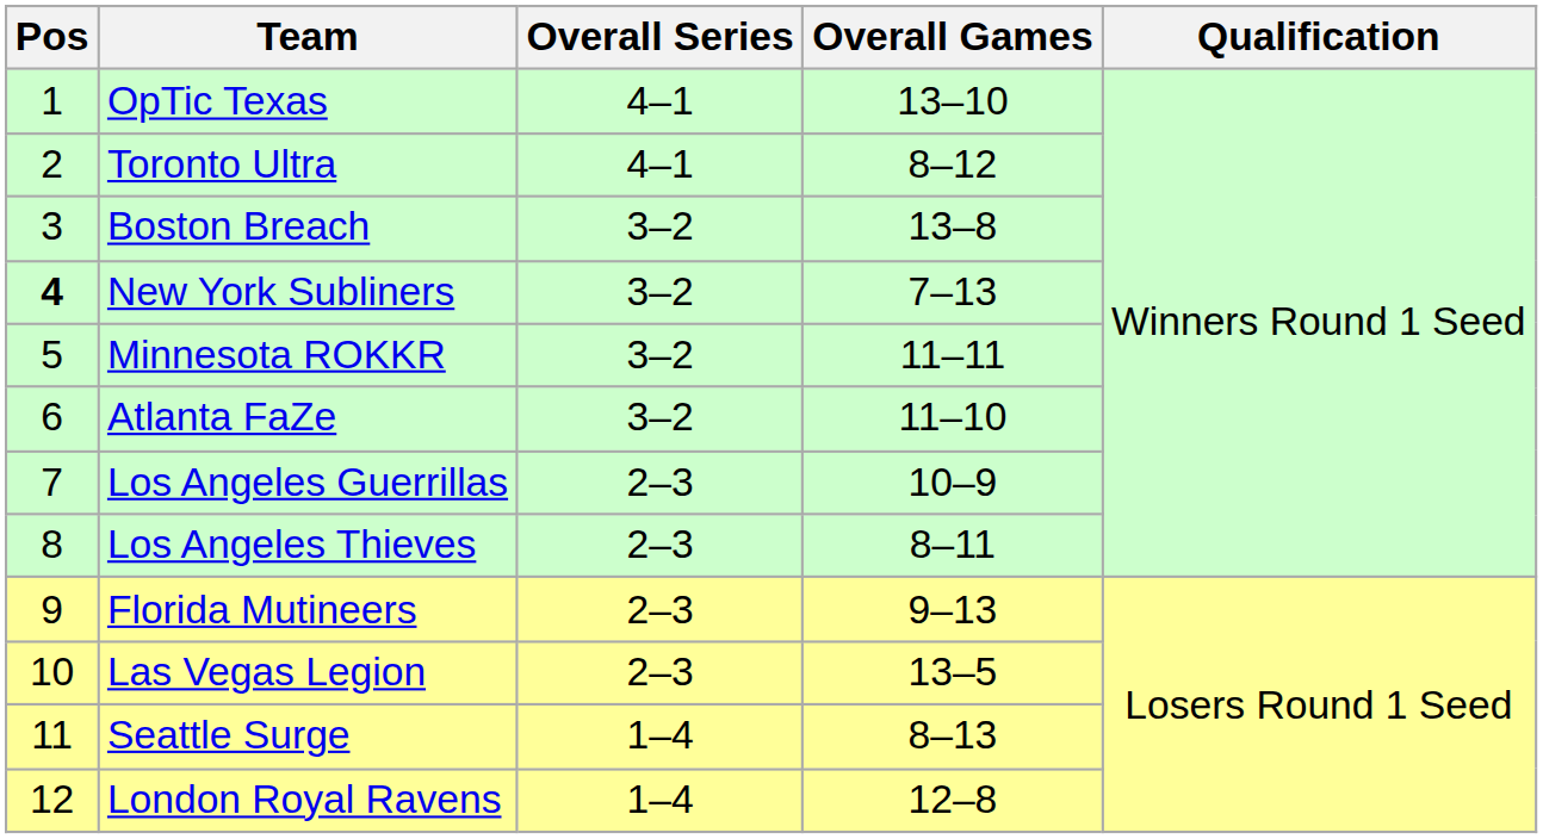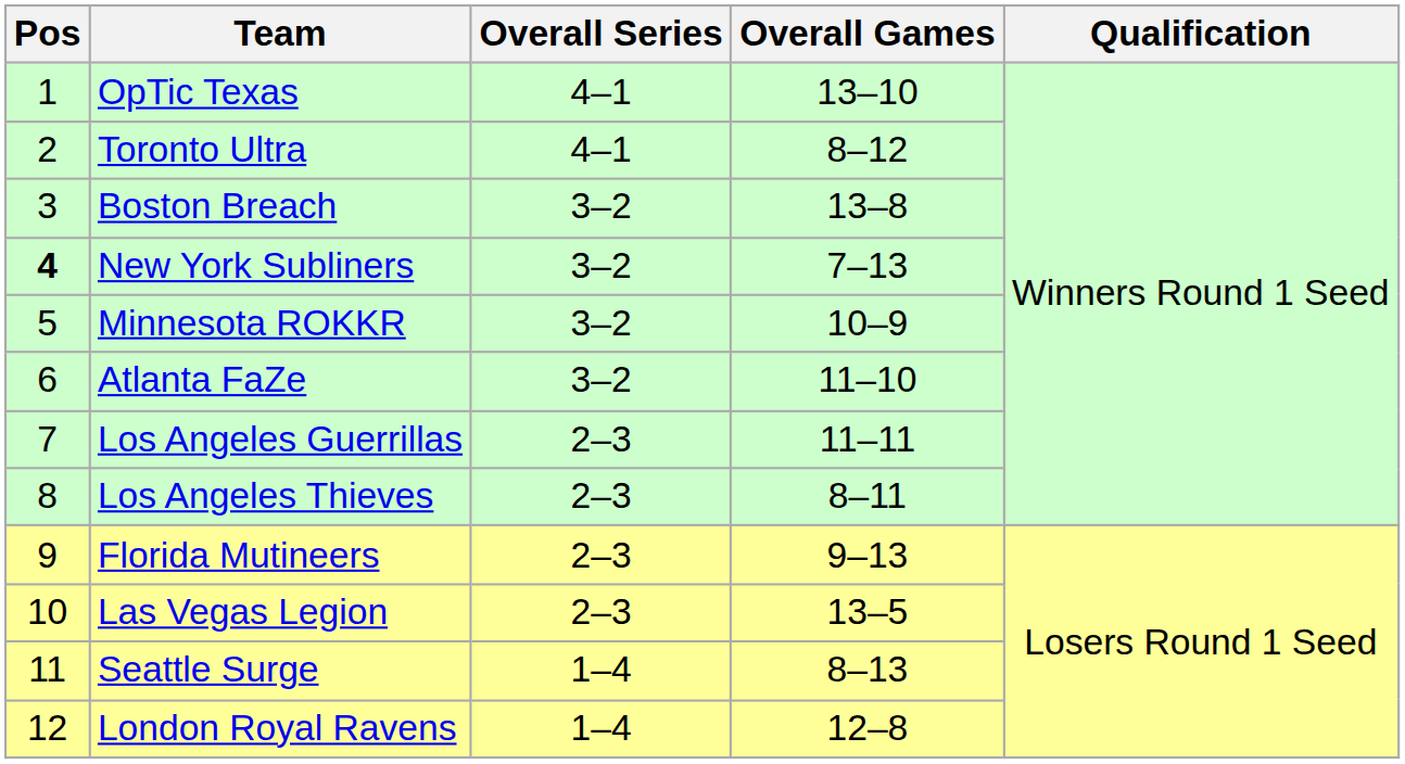 <table class="wikitable" style="text-align:center">
 <tr>
 <th>Pos</th>
 <th>Team</th>
 <th>Overall Series</th>
 <th>Overall Games</th>
 <th>Qualification</th>
 </tr>
 <tr style="background:#CCFFCC">
 <td>1</td>
 <td style="text-align:left"><a href='#'>OpTic Texas</a></td>
 <td>4–1</td>
 <td>13–10</td>
 <td rowspan="8">Winners Round 1 Seed</td>
 </tr>
 <tr style="background:#CCFFCC">
 <td>2</td>
 <td style="text-align:left"><a href='#'>Toronto Ultra</a></td>
 <td>4–1</td>
 <td>8–12</td>
 </tr>
 <tr style="background:#CCFFCC">
 <td>3</td>
 <td style="text-align:left"><a href='#'>Boston Breach</a></td>
 <td>3–2</td>
 <td>13–8</td>
 </tr>
 <tr style="background:#CCFFCC">
 <td><strong>4</strong></td>
 <td style="text-align:left"><a href='#'>New York Subliners</a></td>
 <td>3–2</td>
 <td>7–13</td>
 </tr>
 <tr style="background:#CCFFCC">
 <td>5</td>
 <td style="text-align:left"><a href='#'>Minnesota ROKKR</a></td>
 <td>3–2</td>
-<td>11–11</td>
+<td>10–9</td>
 </tr>
 <tr style="background:#CCFFCC">
 <td>6</td>
 <td style="text-align:left"><a href='#'>Atlanta FaZe</a></td>
 <td>3–2</td>
 <td>11–10</td>
 </tr>
 <tr style="background:#CCFFCC">
 <td>7</td>
 <td style="text-align:left"><a href='#'>Los Angeles Guerrillas</a></td>
 <td>2–3</td>
-<td>10–9</td>
+<td>11–11</td>
 </tr>
 <tr style="background:#CCFFCC">
 <td>8</td>
 <td style="text-align:left"><a href='#'>Los Angeles Thieves</a></td>
 <td>2–3</td>
 <td>8–11</td>
 </tr>
 <tr style="background:#FFFF99">
 <td>9</td>
 <td style="text-align:left"><a href='#'>Florida Mutineers</a></td>
 <td>2–3</td>
 <td>9–13</td>
 <td rowspan="4">Losers Round 1 Seed</td>
 </tr>
 <tr style="background:#FFFF99">
 <td>10</td>
 <td style="text-align:left"><a href='#'>Las Vegas Legion</a></td>
 <td>2–3</td>
 <td>13–5</td>
 </tr>
 <tr style="background:#FFFF99">
 <td>11</td>
 <td style="text-align:left"><a href='#'>Seattle Surge</a></td>
 <td>1–4</td>
 <td>8–13</td>
 </tr>
 <tr style="background:#FFFF99">
 <td>12</td>
 <td style="text-align:left"><a href='#'>London Royal Ravens</a></td>
 <td>1–4</td>
 <td>12–8</td>
 </tr>
 </table>
